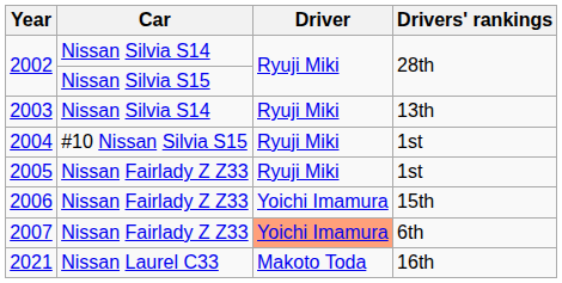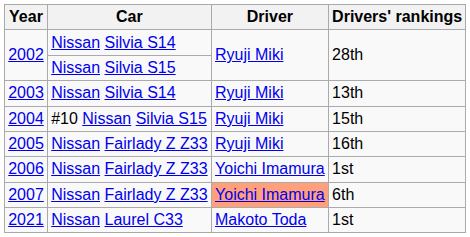 <table class="wikitable">
 <tr>
 <th>Year</th>
 <th>Car</th>
 <th>Driver</th>
 <th>Drivers' rankings</th>
 </tr>
 <tr>
 <td rowspan="2"><a href='#'>2002</a></td>
 <td><a href='#'>Nissan</a> <a href='#'>Silvia S14</a></td>
 <td rowspan="2"> <a href='#'>Ryuji Miki</a></td>
 <td rowspan="2">28th</td>
 </tr>
 <tr>
 <td><a href='#'>Nissan</a> <a href='#'>Silvia S15</a></td>
 </tr>
 <tr>
 <td><a href='#'>2003</a></td>
 <td><a href='#'>Nissan</a> <a href='#'>Silvia S14</a></td>
 <td> <a href='#'>Ryuji Miki</a></td>
 <td>13th</td>
 </tr>
 <tr>
 <td><a href='#'>2004</a></td>
 <td>#10 <a href='#'>Nissan</a> <a href='#'>Silvia S15</a></td>
 <td> <a href='#'>Ryuji Miki</a></td>
-<td>1st</td>
+<td>15th</td>
 </tr>
 <tr>
 <td><a href='#'>2005</a></td>
 <td><a href='#'>Nissan</a> <a href='#'>Fairlady Z Z33</a></td>
 <td> <a href='#'>Ryuji Miki</a></td>
-<td>1st</td>
+<td>16th</td>
 </tr>
 <tr>
 <td><a href='#'>2006</a></td>
 <td><a href='#'>Nissan</a> <a href='#'>Fairlady Z Z33</a></td>
 <td><a href='#'>Yoichi Imamura</a></td>
-<td>15th</td>
+<td>1st</td>
 </tr>
 <tr>
 <td><a href='#'>2007</a></td>
 <td><a href='#'>Nissan</a> <a href='#'>Fairlady Z Z33</a></td>
 <td style="background: lightsalmon;"><a href='#'>Yoichi Imamura</a></td>
 <td>6th</td>
 </tr>
 <tr>
 <td><a href='#'>2021</a></td>
 <td><a href='#'>Nissan</a> <a href='#'>Laurel C33</a></td>
 <td><a href='#'>Makoto Toda</a></td>
-<td>16th</td>
+<td>1st</td>
 </tr>
 </table>
